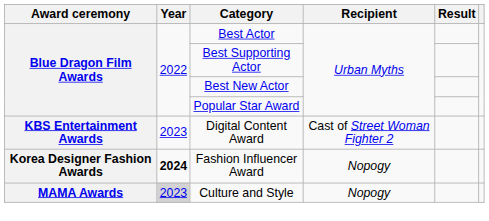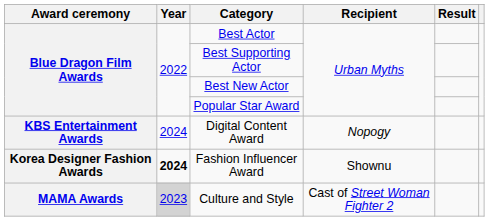 <table class="wikitable sortable plainrowheaders" style="text-align:center; width:100%">
 <tr>
 <th scope="col">Award ceremony</th>
 <th scope="col">Year</th>
 <th scope="col">Category</th>
 <th scope="col">Recipient</th>
 <th scope="col">Result</th>
 <th scope="col" class="unsortable"></th>
 </tr>
 <tr>
 <th scope="row" rowspan="4"><a href='#'>Blue Dragon Film Awards</a></th>
 <td rowspan="4"><a href='#'>2022</a></td>
 <td><a href='#'>Best Actor</a></td>
 <td rowspan="4"><em><a href='#'>Urban Myths</a></em></td>
 <td></td>
 <td rowspan="4"></td>
 </tr>
 <tr>
 <td><a href='#'>Best Supporting Actor</a></td>
 <td></td>
 </tr>
 <tr>
 <td><a href='#'>Best New Actor</a></td>
 <td></td>
 </tr>
 <tr>
 <td><a href='#'>Popular Star Award</a></td>
 <td></td>
 </tr>
 <tr>
 <th scope="row"><a href='#'>KBS Entertainment Awards</a></th>
-<td style="text-align:center"><a href='#'>2023</a></td>
+<td style="text-align:center"><a href='#'>2024</a></td>
 <td>Digital Content Award</td>
-<td>Cast of <em><a href='#'>Street Woman Fighter 2</a></em></td>
+<td><em>Nopogy</em> </td>
 <td></td>
 <td style="text-align:center"></td>
 </tr>
 <tr>
 <th scope="row">Korea Designer Fashion Awards</th>
 <td style="text-align:center"><strong>2024</strong></td>
 <td>Fashion Influencer Award</td>
-<td><em>Nopogy</em> </td>
+<td>Shownu</td>
 <td></td>
 <td style="text-align:center"></td>
 </tr>
 <tr>
 <th scope="row"><a href='#'>MAMA Awards</a></th>
 <td style="background: lightgrey; text-align:center"><a href='#'>2023</a></td>
 <td>Culture and Style</td>
-<td><em>Nopogy</em> </td>
+<td>Cast of <em><a href='#'>Street Woman Fighter 2</a></em></td>
 <td></td>
 <td></td>
 </tr>
 </table>
